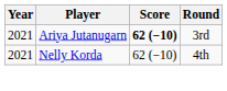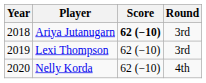 <table class="wikitable">
 <tr>
 <th>Year</th>
 <th>Player</th>
 <th>Score</th>
 <th>Round</th>
 </tr>
 <tr>
-<td>2021</td>
+<td>2018</td>
 <td><a href='#'>Ariya Jutanugarn</a></td>
 <td><strong>62 (−10)</strong></td>
 <td align=center>3rd</td>
 </tr>
 <tr>
-<td>2021</td>
+<td>2019</td>
+<td><a href='#'>Lexi Thompson</a></td>
+<td>62 (−10)</td>
+<td align=center>3rd</td>
+</tr>
+<tr>
+<td>2020</td>
 <td><a href='#'>Nelly Korda</a></td>
 <td>62 (−10)</td>
 <td align=center>4th</td>
 </tr>
 </table>
